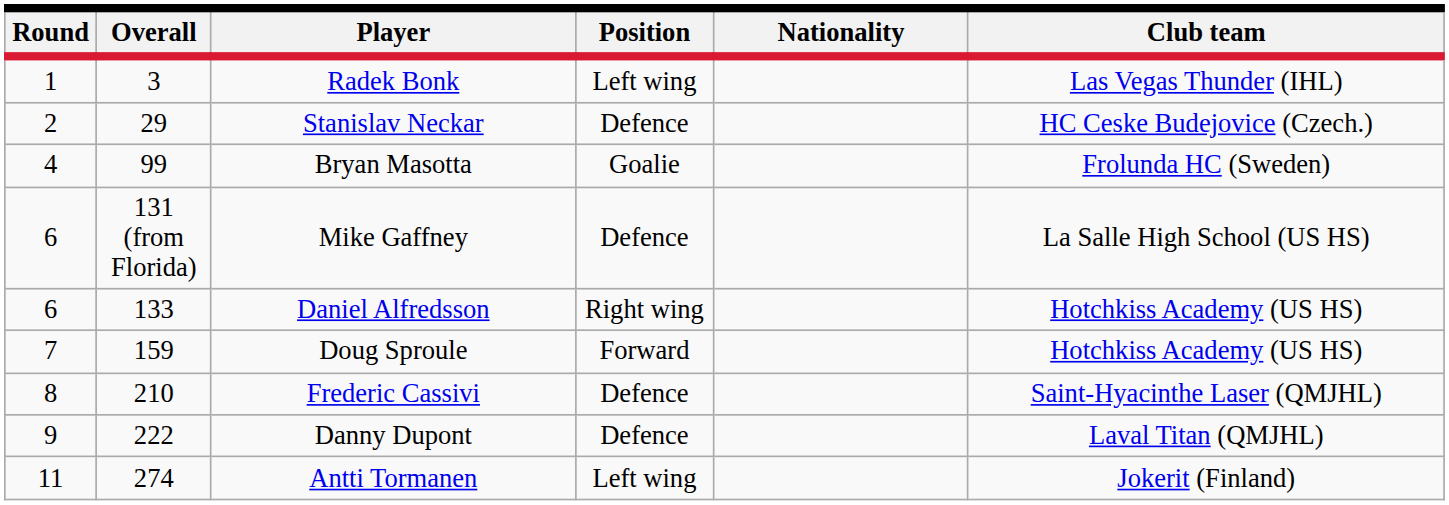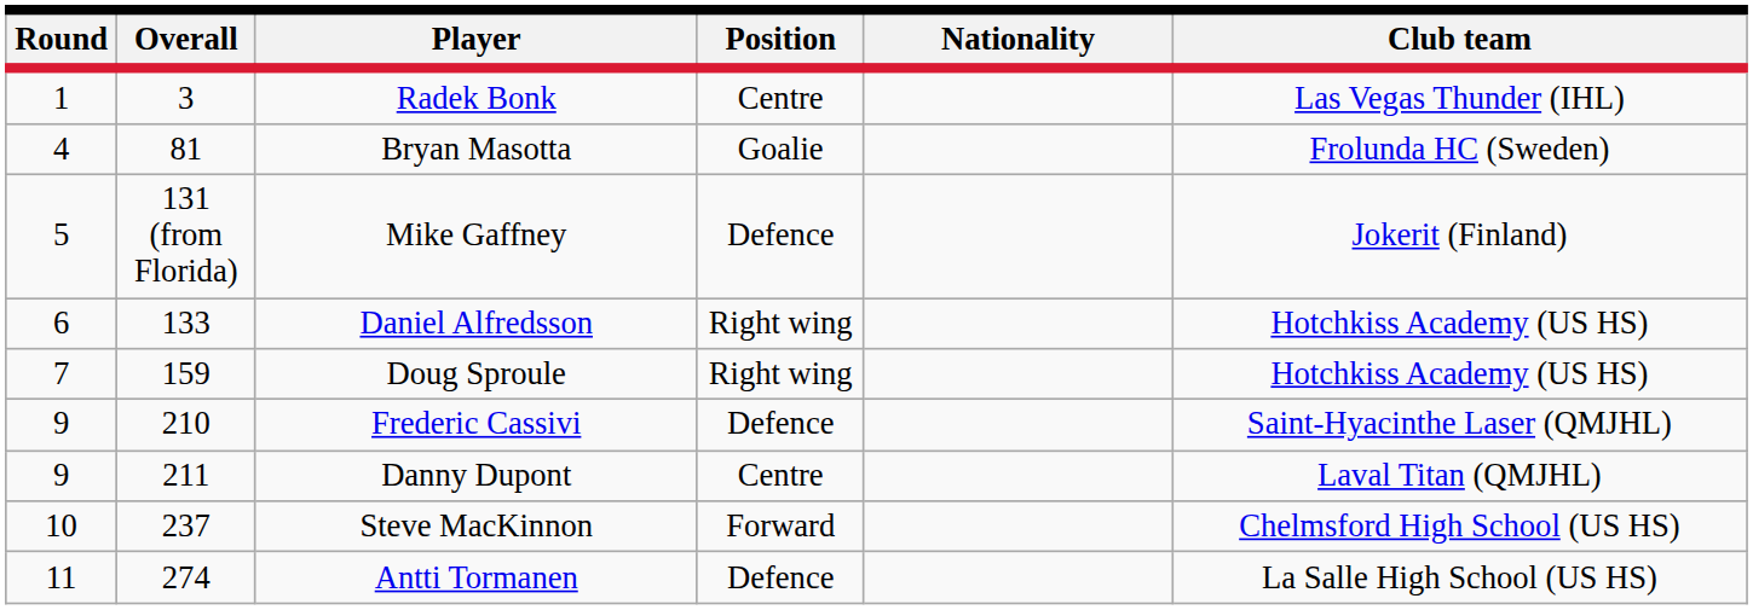 <table class="wikitable sortable" style="text-align:center">
 <tr style= "background:#FFFFFF; border-top:#010101 5px solid; border-bottom:#DA1A32 5px solid;">
 <th style="width:3em">Round</th>
 <th style="width:4em">Overall</th>
 <th style="width:15em">Player</th>
 <th style="width:5em">Position</th>
 <th style="width:10em">Nationality</th>
 <th style="width:20em">Club team</th>
 </tr>
 <tr>
 <td>1</td>
 <td>3</td>
 <td><a href='#'>Radek Bonk</a></td>
-<td>Left wing</td>
+<td>Centre</td>
 <td></td>
 <td><a href='#'>Las Vegas Thunder</a> (IHL)</td>
 </tr>
 <tr>
-<td>2</td>
-<td>29</td>
-<td><a href='#'>Stanislav Neckar</a></td>
-<td>Defence</td>
-<td></td>
-<td><a href='#'>HC Ceske Budejovice</a> (Czech.)</td>
-</tr>
-<tr>
 <td>4</td>
-<td>99</td>
+<td>81</td>
 <td>Bryan Masotta</td>
 <td>Goalie</td>
 <td></td>
 <td><a href='#'>Frolunda HC</a> (Sweden)</td>
 </tr>
 <tr>
-<td>6</td>
+<td>5</td>
 <td>131<br>(from Florida)</td>
 <td>Mike Gaffney</td>
 <td>Defence</td>
 <td></td>
-<td>La Salle High School (US HS)</td>
+<td><a href='#'>Jokerit</a> (Finland)</td>
 </tr>
 <tr>
 <td>6</td>
 <td>133</td>
 <td><a href='#'>Daniel Alfredsson</a></td>
 <td>Right wing</td>
 <td></td>
 <td><a href='#'>Hotchkiss Academy</a> (US HS)</td>
 </tr>
 <tr>
 <td>7</td>
 <td>159</td>
 <td>Doug Sproule</td>
-<td>Forward</td>
+<td>Right wing</td>
 <td></td>
 <td><a href='#'>Hotchkiss Academy</a> (US HS)</td>
 </tr>
 <tr>
-<td>8</td>
+<td>9</td>
 <td>210<br></td>
 <td><a href='#'>Frederic Cassivi</a></td>
 <td>Defence</td>
 <td></td>
 <td><a href='#'>Saint-Hyacinthe Laser</a> (QMJHL)</td>
 </tr>
 <tr>
 <td>9</td>
-<td>222</td>
+<td>211</td>
 <td>Danny Dupont</td>
-<td>Defence</td>
+<td>Centre</td>
 <td></td>
 <td><a href='#'>Laval Titan</a> (QMJHL)</td>
+</tr>
+<tr>
+<td>10</td>
+<td>237</td>
+<td>Steve MacKinnon</td>
+<td>Forward</td>
+<td></td>
+<td><a href='#'>Chelmsford High School</a> (US HS)</td>
 </tr>
 <tr>
 <td>11</td>
 <td>274<br></td>
 <td><a href='#'>Antti Tormanen</a></td>
-<td>Left wing</td>
+<td>Defence</td>
 <td></td>
-<td><a href='#'>Jokerit</a> (Finland)</td>
+<td>La Salle High School (US HS)</td>
 </tr>
 </table>
